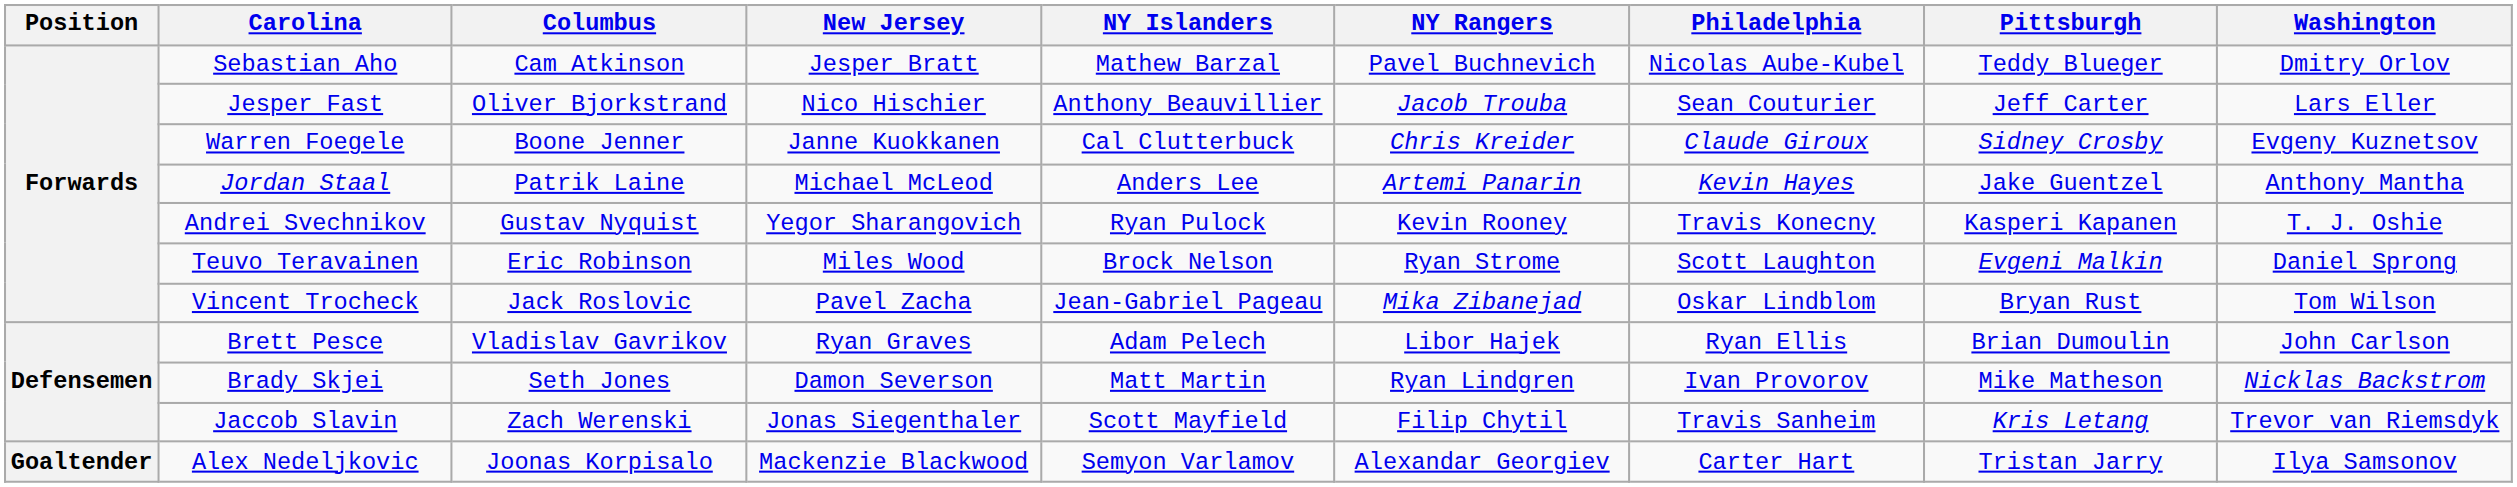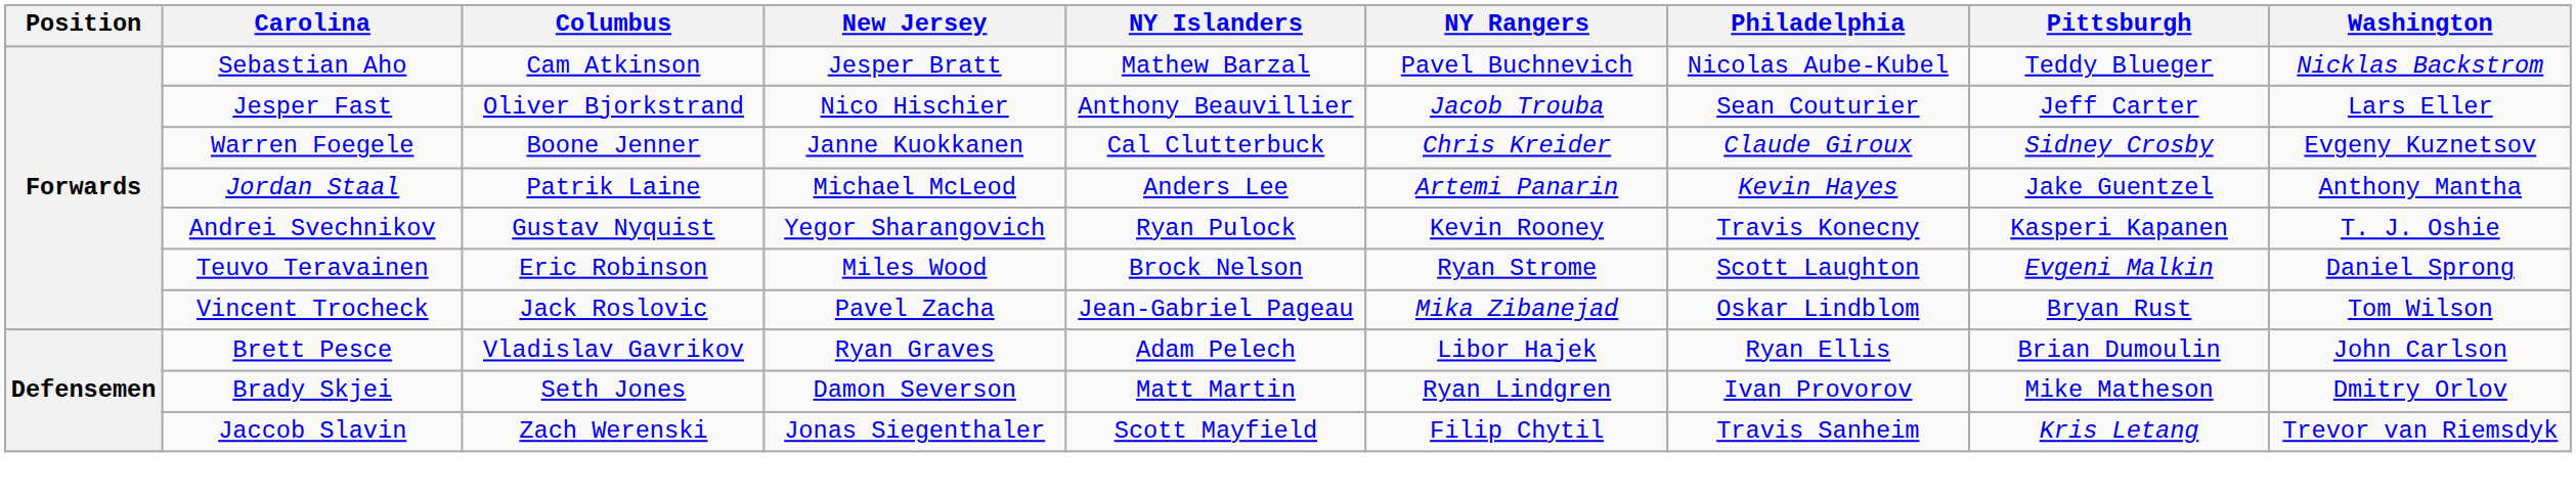 <table class="wikitable" style="font-size:90%;text-align:center;">
 <tr>
 <th scope="col">Position</th>
 <th width="140" scope="col"><a href='#'>Carolina</a></th>
 <th width="140" scope="col"><a href='#'>Columbus</a></th>
 <th width="140" scope="col"><a href='#'>New Jersey</a></th>
 <th width="140" scope="col"><a href='#'>NY Islanders</a></th>
 <th width="140" scope="col"><a href='#'>NY Rangers</a></th>
 <th width="140" scope="col"><a href='#'>Philadelphia</a></th>
 <th width="140" scope="col"><a href='#'>Pittsburgh</a></th>
 <th width="140" scope="col"><a href='#'>Washington</a></th>
 </tr>
 <tr>
 <th rowspan="7" scope="row">Forwards</th>
 <td><a href='#'>Sebastian Aho</a></td>
 <td><a href='#'>Cam Atkinson</a></td>
 <td><a href='#'>Jesper Bratt</a></td>
 <td><a href='#'>Mathew Barzal</a></td>
 <td><a href='#'>Pavel Buchnevich</a></td>
 <td><a href='#'>Nicolas Aube-Kubel</a></td>
 <td><a href='#'>Teddy Blueger</a></td>
-<td><a href='#'>Dmitry Orlov</a></td>
+<td><em><a href='#'>Nicklas Backstrom</a></em></td>
 </tr>
 <tr>
 <td><a href='#'>Jesper Fast</a></td>
 <td><a href='#'>Oliver Bjorkstrand</a></td>
 <td><a href='#'>Nico Hischier</a></td>
 <td><a href='#'>Anthony Beauvillier</a></td>
 <td><em><a href='#'>Jacob Trouba</a></em></td>
 <td><a href='#'>Sean Couturier</a></td>
 <td><a href='#'>Jeff Carter</a></td>
 <td><a href='#'>Lars Eller</a></td>
 </tr>
 <tr>
 <td><a href='#'>Warren Foegele</a></td>
 <td><a href='#'>Boone Jenner</a></td>
 <td><a href='#'>Janne Kuokkanen</a></td>
 <td><a href='#'>Cal Clutterbuck</a></td>
 <td><em><a href='#'>Chris Kreider</a></em></td>
 <td><em><a href='#'>Claude Giroux</a></em></td>
 <td><em><a href='#'>Sidney Crosby</a></em></td>
 <td><a href='#'>Evgeny Kuznetsov</a></td>
 </tr>
 <tr>
 <td><em><a href='#'>Jordan Staal</a></em></td>
 <td><a href='#'>Patrik Laine</a></td>
 <td><a href='#'>Michael McLeod</a></td>
 <td><a href='#'>Anders Lee</a></td>
 <td><em><a href='#'>Artemi Panarin</a></em></td>
 <td><em><a href='#'>Kevin Hayes</a></em></td>
 <td><a href='#'>Jake Guentzel</a></td>
 <td><a href='#'>Anthony Mantha</a></td>
 </tr>
 <tr>
 <td><a href='#'>Andrei Svechnikov</a></td>
 <td><a href='#'>Gustav Nyquist</a></td>
 <td><a href='#'>Yegor Sharangovich</a></td>
 <td><a href='#'>Ryan Pulock</a></td>
 <td><a href='#'>Kevin Rooney</a></td>
 <td><a href='#'>Travis Konecny</a></td>
 <td><a href='#'>Kasperi Kapanen</a></td>
 <td><a href='#'>T. J. Oshie</a></td>
 </tr>
 <tr>
 <td><a href='#'>Teuvo Teravainen</a></td>
 <td><a href='#'>Eric Robinson</a></td>
 <td><a href='#'>Miles Wood</a></td>
 <td><a href='#'>Brock Nelson</a></td>
 <td><a href='#'>Ryan Strome</a></td>
 <td><a href='#'>Scott Laughton</a></td>
 <td><em><a href='#'>Evgeni Malkin</a></em></td>
 <td><a href='#'>Daniel Sprong</a></td>
 </tr>
 <tr>
 <td><a href='#'>Vincent Trocheck</a></td>
 <td><a href='#'>Jack Roslovic</a></td>
 <td><a href='#'>Pavel Zacha</a></td>
 <td><a href='#'>Jean-Gabriel Pageau</a></td>
 <td><em><a href='#'>Mika Zibanejad</a></em></td>
 <td><a href='#'>Oskar Lindblom</a></td>
 <td><a href='#'>Bryan Rust</a></td>
 <td><a href='#'>Tom Wilson</a></td>
 </tr>
 <tr>
 <th rowspan="3" scope="row">Defensemen</th>
 <td><a href='#'>Brett Pesce</a></td>
 <td><a href='#'>Vladislav Gavrikov</a></td>
 <td><a href='#'>Ryan Graves</a></td>
 <td><a href='#'>Adam Pelech</a></td>
 <td><a href='#'>Libor Hajek</a></td>
 <td><a href='#'>Ryan Ellis</a></td>
 <td><a href='#'>Brian Dumoulin</a></td>
 <td><a href='#'>John Carlson</a></td>
 </tr>
 <tr>
 <td><a href='#'>Brady Skjei</a></td>
 <td><a href='#'>Seth Jones</a></td>
 <td><a href='#'>Damon Severson</a></td>
 <td><a href='#'>Matt Martin</a></td>
 <td><a href='#'>Ryan Lindgren</a></td>
 <td><a href='#'>Ivan Provorov</a></td>
 <td><a href='#'>Mike Matheson</a></td>
-<td><em><a href='#'>Nicklas Backstrom</a></em></td>
+<td><a href='#'>Dmitry Orlov</a></td>
 </tr>
 <tr>
 <td><a href='#'>Jaccob Slavin</a></td>
 <td><a href='#'>Zach Werenski</a></td>
 <td><a href='#'>Jonas Siegenthaler</a></td>
 <td><a href='#'>Scott Mayfield</a></td>
 <td><a href='#'>Filip Chytil</a></td>
 <td><a href='#'>Travis Sanheim</a></td>
 <td><em><a href='#'>Kris Letang</a></em></td>
 <td><a href='#'>Trevor van Riemsdyk</a></td>
 </tr>
-<tr>
-<th scope="row">Goaltender</th>
-<td><a href='#'>Alex Nedeljkovic</a></td>
-<td><a href='#'>Joonas Korpisalo</a></td>
-<td><a href='#'>Mackenzie Blackwood</a></td>
-<td><a href='#'>Semyon Varlamov</a></td>
-<td><a href='#'>Alexandar Georgiev</a></td>
-<td><a href='#'>Carter Hart</a></td>
-<td><a href='#'>Tristan Jarry</a></td>
-<td><a href='#'>Ilya Samsonov</a></td>
-</tr>
 </table>
